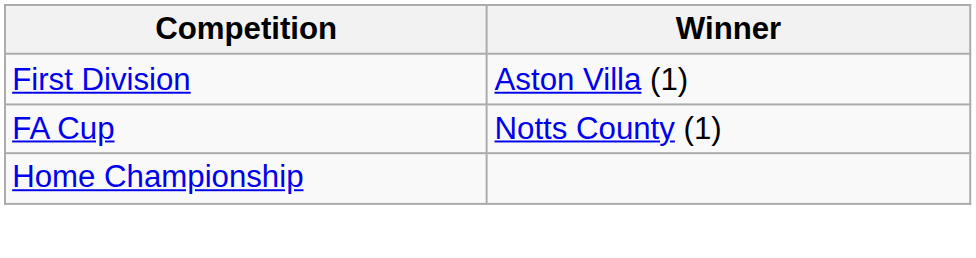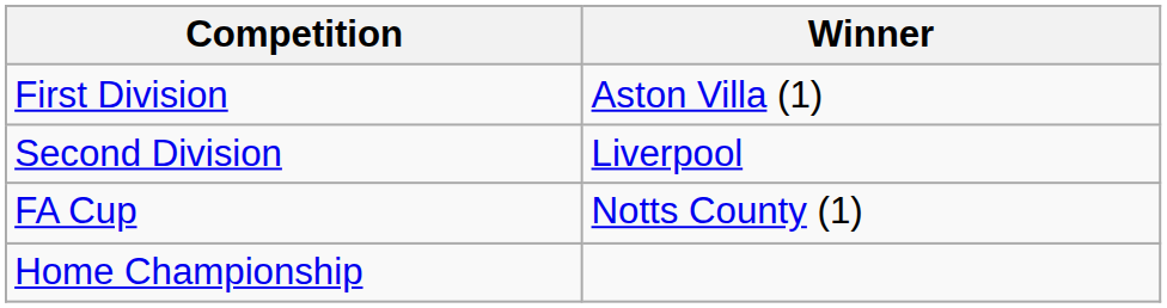 <table class="wikitable">
 <tr>
 <th style="width:15em">Competition</th>
 <th style="width:15em">Winner</th>
 </tr>
 <tr>
 <td><a href='#'>First Division</a></td>
 <td><a href='#'>Aston Villa</a> (1)</td>
 </tr>
 <tr>
+<td><a href='#'>Second Division</a></td>
+<td><a href='#'>Liverpool</a></td>
+</tr>
+<tr>
 <td><a href='#'>FA Cup</a></td>
 <td><a href='#'>Notts County</a> (1)</td>
 </tr>
 <tr>
 <td><a href='#'>Home Championship</a></td>
 <td></td>
 </tr>
 </table>
